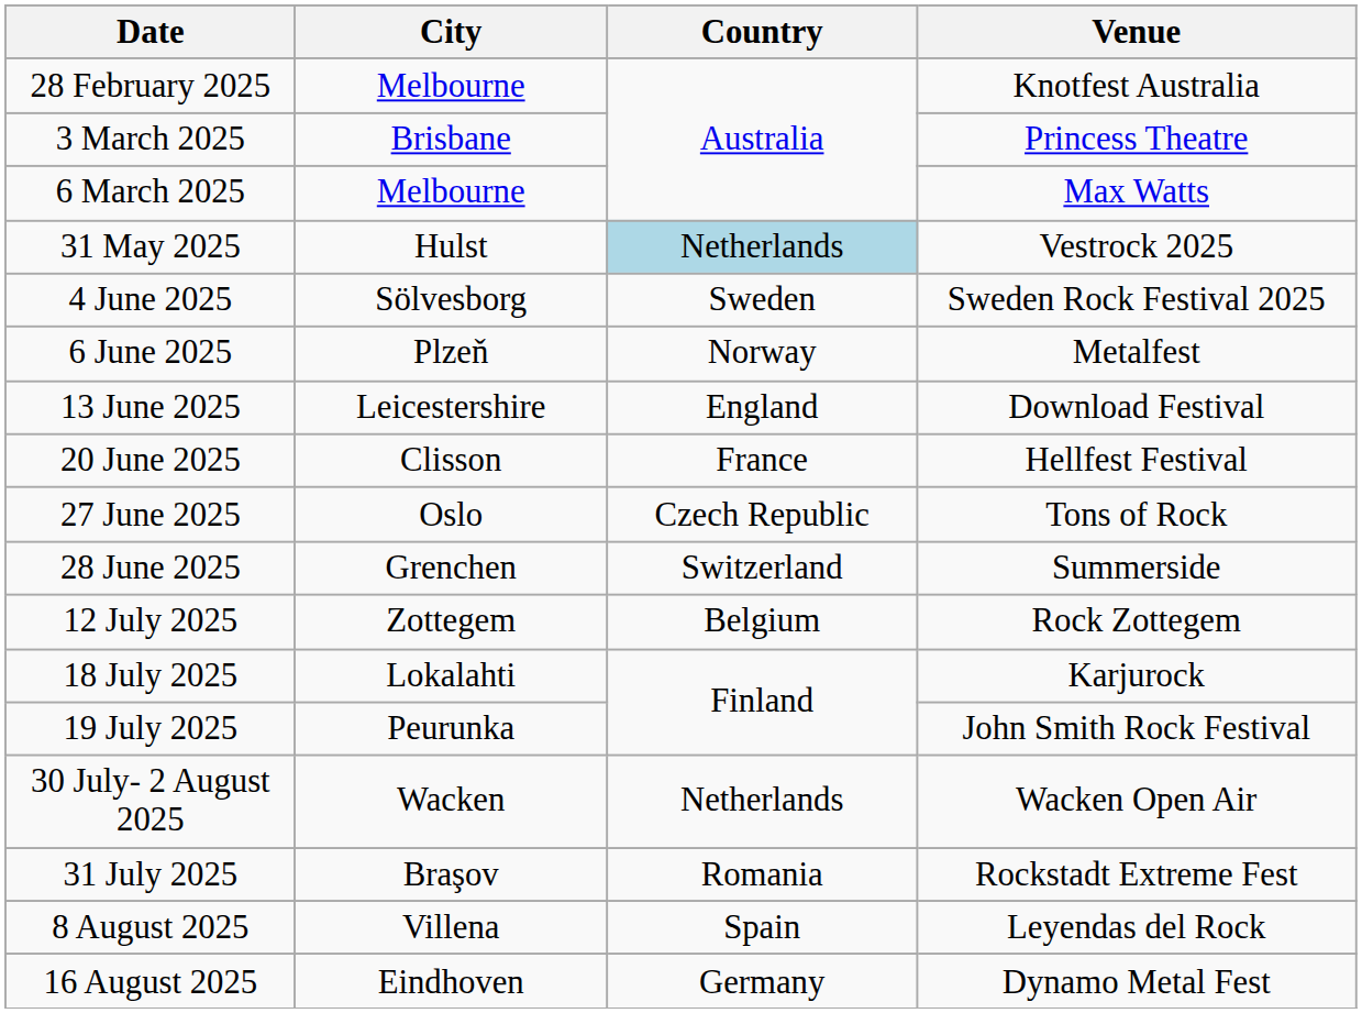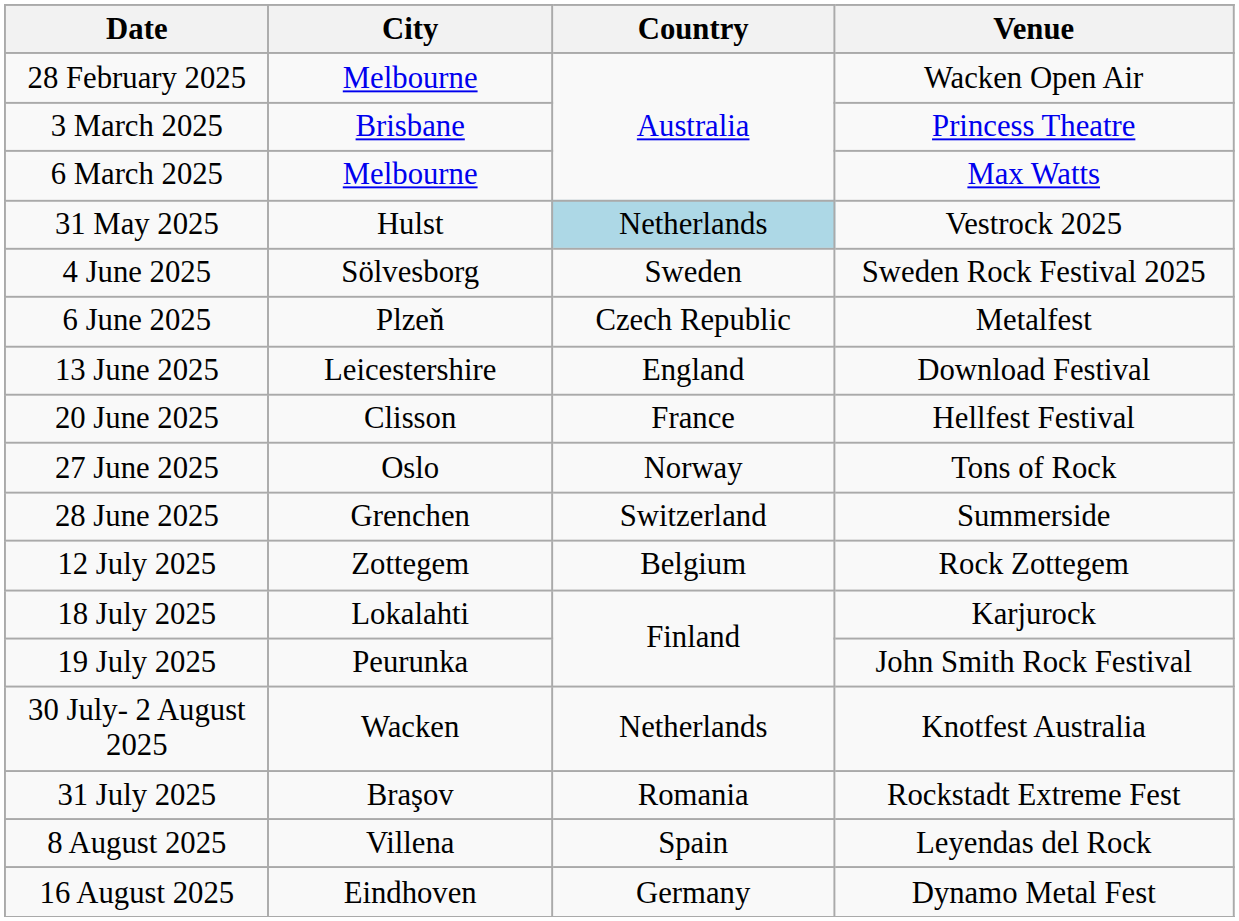 <table class="wikitable" style="text-align:center;">
 <tr>
 <th width="130">Date</th>
 <th width="140">City</th>
 <th width="140">Country</th>
 <th width="200">Venue</th>
 </tr>
 <tr>
 <td>28 February 2025</td>
 <td><a href='#'>Melbourne</a></td>
 <td rowspan="3"><a href='#'>Australia</a></td>
-<td>Knotfest Australia</td>
+<td>Wacken Open Air</td>
 </tr>
 <tr>
 <td>3 March 2025</td>
 <td><a href='#'>Brisbane</a></td>
 <td><a href='#'>Princess Theatre</a></td>
 </tr>
 <tr>
 <td>6 March 2025</td>
 <td><a href='#'>Melbourne</a></td>
 <td><a href='#'>Max Watts</a></td>
 </tr>
 <tr>
 <td>31 May 2025</td>
 <td>Hulst</td>
 <td style="background: lightblue;">Netherlands</td>
 <td>Vestrock 2025</td>
 </tr>
 <tr>
 <td>4 June 2025</td>
 <td>Sölvesborg</td>
 <td>Sweden</td>
 <td>Sweden Rock Festival 2025</td>
 </tr>
 <tr>
 <td>6 June 2025</td>
 <td>Plzeň</td>
-<td>Norway</td>
+<td>Czech Republic</td>
 <td>Metalfest</td>
 </tr>
 <tr>
 <td>13 June 2025</td>
 <td>Leicestershire</td>
 <td>England</td>
 <td>Download Festival</td>
 </tr>
 <tr>
 <td>20 June 2025</td>
 <td>Clisson</td>
 <td>France</td>
 <td>Hellfest Festival</td>
 </tr>
 <tr>
 <td>27 June 2025</td>
 <td>Oslo</td>
-<td>Czech Republic</td>
+<td>Norway</td>
 <td>Tons of Rock</td>
 </tr>
 <tr>
 <td>28 June 2025</td>
 <td>Grenchen</td>
 <td>Switzerland</td>
 <td>Summerside</td>
 </tr>
 <tr>
 <td>12 July 2025</td>
 <td>Zottegem</td>
 <td>Belgium</td>
 <td>Rock Zottegem</td>
 </tr>
 <tr>
 <td>18 July 2025</td>
 <td>Lokalahti</td>
 <td rowspan="2">Finland</td>
 <td>Karjurock</td>
 </tr>
 <tr>
 <td>19 July 2025</td>
 <td>Peurunka</td>
 <td>John Smith Rock Festival</td>
 </tr>
 <tr>
 <td>30 July- 2 August 2025</td>
 <td>Wacken</td>
 <td>Netherlands</td>
-<td>Wacken Open Air</td>
+<td>Knotfest Australia</td>
 </tr>
 <tr>
 <td>31 July 2025</td>
 <td>Braşov</td>
 <td>Romania</td>
 <td>Rockstadt Extreme Fest</td>
 </tr>
 <tr>
 <td>8 August 2025</td>
 <td>Villena</td>
 <td>Spain</td>
 <td>Leyendas del Rock</td>
 </tr>
 <tr>
 <td>16 August 2025</td>
 <td>Eindhoven</td>
 <td>Germany</td>
 <td>Dynamo Metal Fest</td>
 </tr>
 <tr>
 </tr>
 </table>
